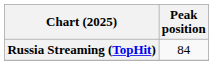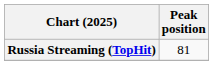 <table class="wikitable plainrowheaders" style="text-align:center">
 <tr>
 <th scope="col">Chart (2025)</th>
 <th scope="col">Peak<br>position</th>
 </tr>
 <tr>
 <th scope="row">Russia Streaming (<a href='#'>TopHit</a>)</th>
-<td>84</td>
+<td>81</td>
 </tr>
 <tr>
 </tr>
 </table>
